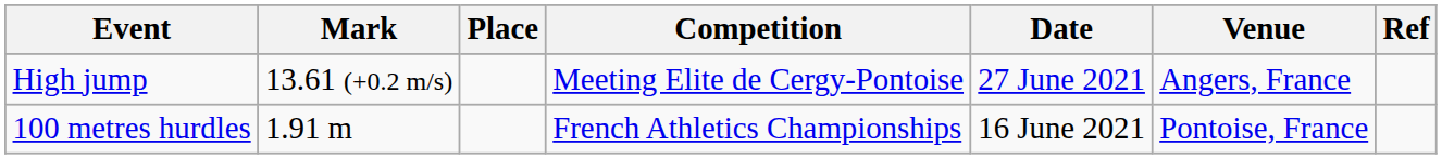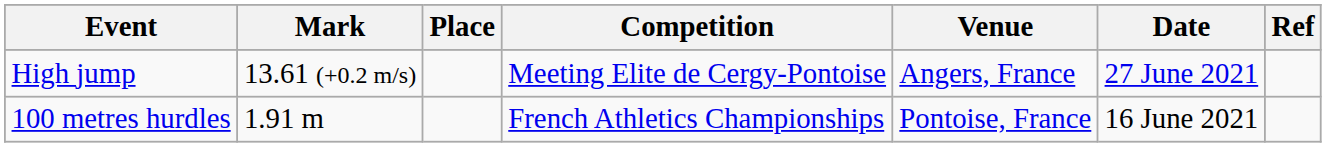 <table class="wikitable">
 <tr>
 <th>Event</th>
 <th>Mark</th>
 <th>Place</th>
 <th>Competition</th>
+<th>Venue</th>
 <th>Date</th>
-<th>Venue</th>
 <th>Ref</th>
 </tr>
 <tr>
 <td><a href='#'>High jump</a></td>
 <td>13.61 <small>(+0.2 m/s)</small></td>
 <td style="text-align:center"></td>
 <td><a href='#'>Meeting Elite de Cergy-Pontoise</a></td>
+<td><a href='#'>Angers, France</a></td>
 <td><a href='#'>27 June 2021</a></td>
-<td><a href='#'>Angers, France</a></td>
 <td></td>
 </tr>
 <tr>
 <td><a href='#'>100 metres hurdles</a></td>
 <td>1.91 m</td>
 <td style="text-align:center"> </td>
 <td><a href='#'>French Athletics Championships</a></td>
+<td><a href='#'>Pontoise, France</a></td>
 <td>16 June 2021</td>
-<td><a href='#'>Pontoise, France</a></td>
 <td></td>
 </tr>
 </table>
